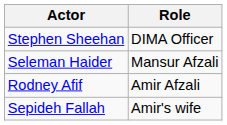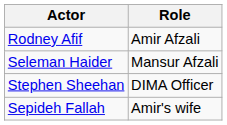 <table class="wikitable">
 <tr>
 <th>Actor</th>
 <th>Role</th>
 </tr>
 <tr>
-<td><a href='#'>Stephen Sheehan</a></td>
-<td>DIMA Officer</td>
+<td><a href='#'>Rodney Afif</a></td>
+<td>Amir Afzali</td>
 </tr>
 <tr>
 <td><a href='#'>Seleman Haider</a></td>
 <td>Mansur Afzali</td>
 </tr>
 <tr>
-<td><a href='#'>Rodney Afif</a></td>
-<td>Amir Afzali</td>
+<td><a href='#'>Stephen Sheehan</a></td>
+<td>DIMA Officer</td>
 </tr>
 <tr>
 <td><a href='#'>Sepideh Fallah</a></td>
 <td>Amir's wife</td>
 </tr>
 </table>
